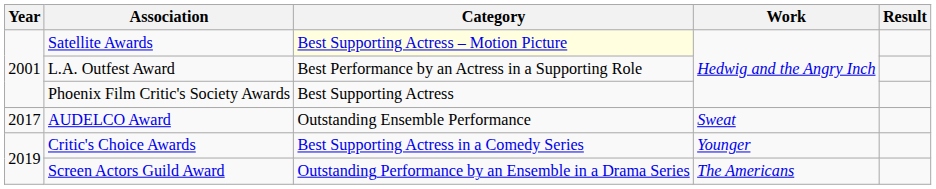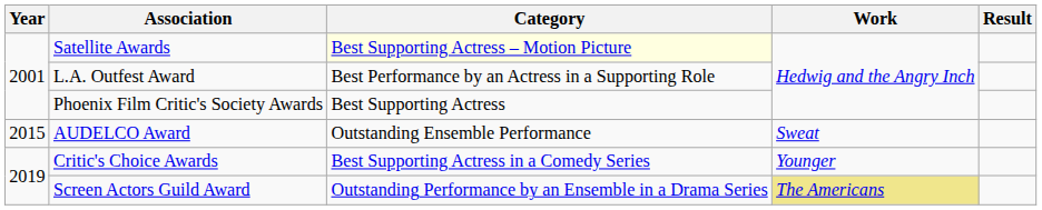 <table class="wikitable sortable">
 <tr>
 <th>Year</th>
 <th>Association</th>
 <th>Category</th>
 <th>Work</th>
 <th>Result</th>
 </tr>
 <tr>
 <td rowspan="3">2001</td>
 <td><a href='#'>Satellite Awards</a></td>
 <td style="background: lightyellow;"><a href='#'>Best Supporting Actress – Motion Picture</a></td>
 <td rowspan="3"><em><a href='#'>Hedwig and the Angry Inch</a></em></td>
 <td></td>
 </tr>
 <tr>
 <td>L.A. Outfest Award</td>
 <td L.A. Outfest Award for Best Performance by an Actress in a Supporting Role>Best Performance by an Actress in a Supporting Role</td>
 <td></td>
 </tr>
 <tr>
 <td>Phoenix Film Critic's Society Awards</td>
 <td Phoenix Film Critics Society Award for Best Supporting Actress>Best Supporting Actress</td>
 <td></td>
 </tr>
 <tr>
-<td>2017</td>
+<td>2015</td>
 <td><a href='#'>AUDELCO Award</a></td>
 <td>Outstanding Ensemble Performance</td>
 <td><em><a href='#'>Sweat</a></em></td>
 <td></td>
 </tr>
 <tr>
 <td rowspan="2">2019</td>
 <td><a href='#'>Critic's Choice Awards</a></td>
 <td><a href='#'>Best Supporting Actress in a Comedy Series</a></td>
 <td><em><a href='#'>Younger</a></em></td>
 <td></td>
 </tr>
 <tr>
 <td><a href='#'>Screen Actors Guild Award</a></td>
 <td><a href='#'>Outstanding Performance by an Ensemble in a Drama Series</a></td>
-<td><em><a href='#'>The Americans</a></em></td>
+<td style="background: khaki;"><em><a href='#'>The Americans</a></em></td>
 <td></td>
 </tr>
 </table>
